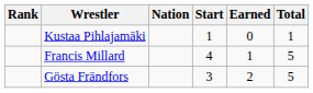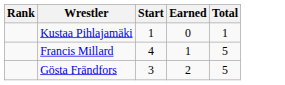 <table class="wikitable sortable" style="text-align:center;">
 <tr>
 <th>Rank</th>
 <th>Wrestler</th>
-<th>Nation</th>
 <th>Start</th>
 <th>Earned</th>
 <th>Total</th>
 </tr>
 <tr>
 <td></td>
 <td align=left><a href='#'>Kustaa Pihlajamäki</a></td>
-<td align=left></td>
 <td>1</td>
 <td>0</td>
 <td>1</td>
 </tr>
 <tr>
 <td></td>
 <td align=left><a href='#'>Francis Millard</a></td>
-<td align=left></td>
 <td>4</td>
 <td>1</td>
 <td>5</td>
 </tr>
 <tr>
 <td></td>
 <td align=left><a href='#'>Gösta Frändfors</a></td>
-<td align=left></td>
 <td>3</td>
 <td>2</td>
 <td>5</td>
 </tr>
 </table>
